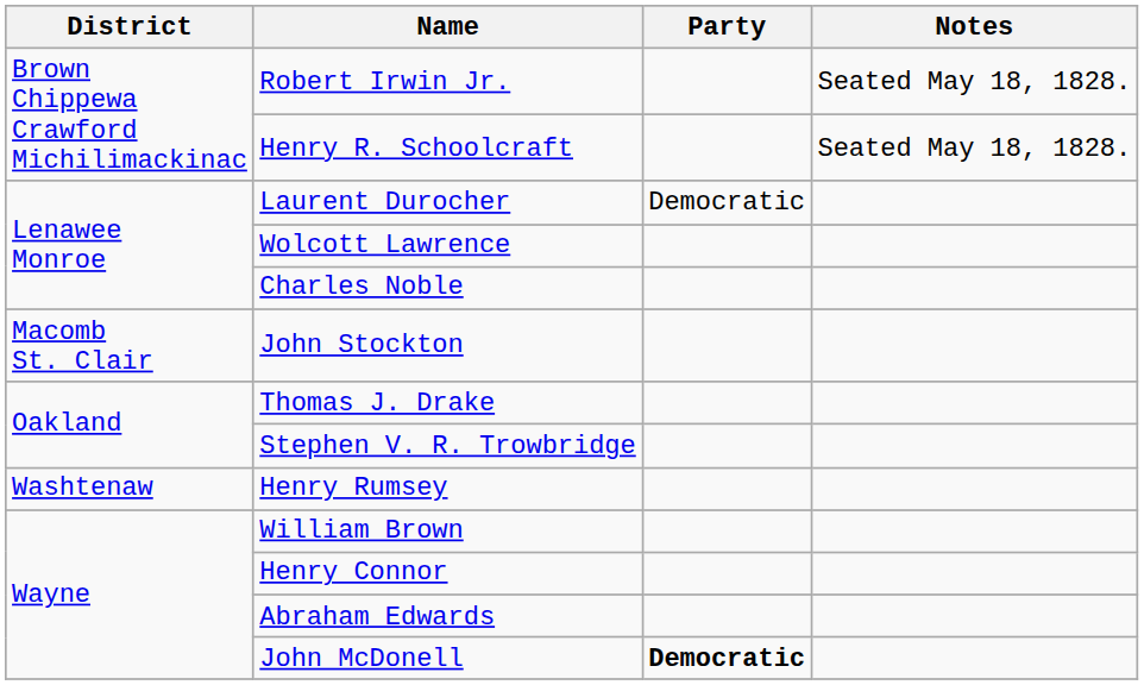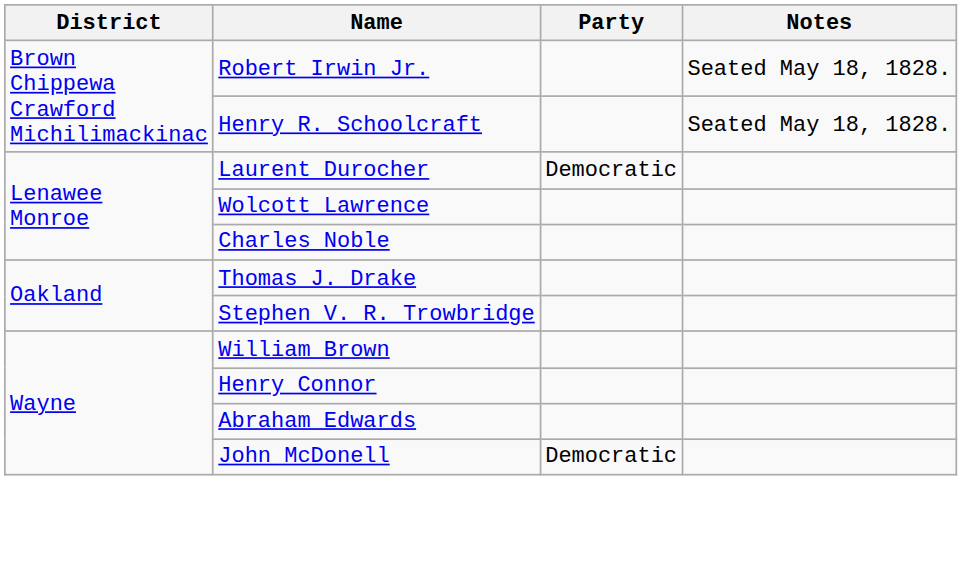 <table class="wikitable sortable">
 <tr>
 <th>District</th>
 <th>Name</th>
 <th>Party</th>
 <th>Notes</th>
 </tr>
 <tr>
 <td rowspan="2"><a href='#'>Brown</a><br><a href='#'>Chippewa</a><br><a href='#'>Crawford</a><br><a href='#'>Michilimackinac</a></td>
 <td><a href='#'>Robert Irwin Jr.</a></td>
 <td></td>
 <td>Seated May 18, 1828.</td>
 </tr>
 <tr>
 <td><a href='#'>Henry R. Schoolcraft</a></td>
 <td></td>
 <td>Seated May 18, 1828.</td>
 </tr>
 <tr>
 <td rowspan="3"><a href='#'>Lenawee</a><br><a href='#'>Monroe</a></td>
 <td><a href='#'>Laurent Durocher</a></td>
 <td>Democratic</td>
 <td></td>
 </tr>
 <tr>
 <td><a href='#'>Wolcott Lawrence</a></td>
 <td></td>
 <td></td>
 </tr>
 <tr>
 <td><a href='#'>Charles Noble</a></td>
 <td></td>
 <td></td>
 </tr>
 <tr>
-<td><a href='#'>Macomb</a><br><a href='#'>St. Clair</a></td>
-<td><a href='#'>John Stockton</a></td>
-<td></td>
-<td></td>
-</tr>
-<tr>
 <td rowspan="2"><a href='#'>Oakland</a></td>
 <td><a href='#'>Thomas J. Drake</a></td>
 <td></td>
 <td></td>
 </tr>
 <tr>
 <td><a href='#'>Stephen V. R. Trowbridge</a></td>
-<td></td>
-<td></td>
-</tr>
-<tr>
-<td><a href='#'>Washtenaw</a></td>
-<td><a href='#'>Henry Rumsey</a></td>
 <td></td>
 <td></td>
 </tr>
 <tr>
 <td rowspan="4"><a href='#'>Wayne</a></td>
 <td><a href='#'>William Brown</a></td>
 <td></td>
 <td></td>
 </tr>
 <tr>
 <td><a href='#'>Henry Connor</a></td>
 <td></td>
 <td></td>
 </tr>
 <tr>
 <td><a href='#'>Abraham Edwards</a></td>
 <td></td>
 <td></td>
 </tr>
 <tr>
 <td><a href='#'>John McDonell</a></td>
-<td><strong>Democratic</strong></td>
+<td>Democratic</td>
 <td></td>
 </tr>
 </table>
